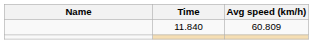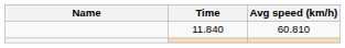 <table class="wikitable sortable" style="text-align:center;">
 <tr>
 <th style="width:15em">Name</th>
 <th style="width:7em">Time</th>
 <th>Avg speed (km/h)</th>
 </tr>
 <tr>
 <td align=left></td>
 <td>11.840</td>
-<td>60.809</td>
+<td>60.810</td>
 </tr>
 <tr>
 <td align=left></td>
 <td bgcolor=wheat></td>
 <td bgcolor=wheat></td>
 </tr>
 </table>
